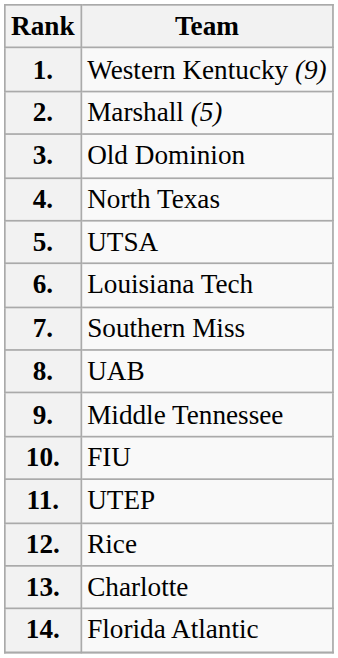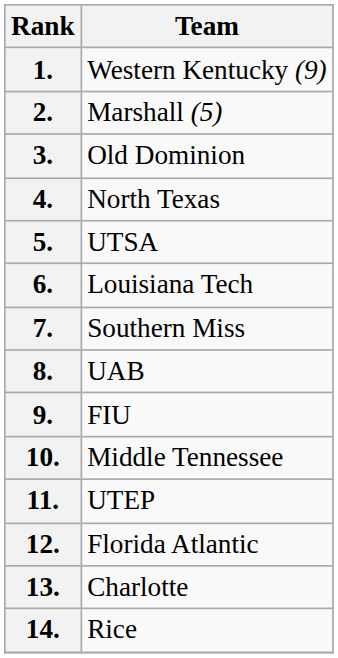 <table class="wikitable">
 <tr>
 <th>Rank</th>
 <th>Team</th>
 </tr>
 <tr>
 <th>1.</th>
 <td>Western Kentucky <em>(9)</em></td>
 </tr>
 <tr>
 <th>2.</th>
 <td>Marshall <em>(5)</em></td>
 </tr>
 <tr>
 <th>3.</th>
 <td>Old Dominion</td>
 </tr>
 <tr>
 <th>4.</th>
 <td>North Texas</td>
 </tr>
 <tr>
 <th>5.</th>
 <td>UTSA</td>
 </tr>
 <tr>
 <th>6.</th>
 <td>Louisiana Tech</td>
 </tr>
 <tr>
 <th>7.</th>
 <td>Southern Miss</td>
 </tr>
 <tr>
 <th>8.</th>
 <td>UAB</td>
 </tr>
 <tr>
 <th>9.</th>
-<td>Middle Tennessee</td>
+<td>FIU</td>
 </tr>
 <tr>
 <th>10.</th>
-<td>FIU</td>
+<td>Middle Tennessee</td>
 </tr>
 <tr>
 <th>11.</th>
 <td>UTEP</td>
 </tr>
 <tr>
 <th>12.</th>
-<td>Rice</td>
+<td>Florida Atlantic</td>
 </tr>
 <tr>
 <th>13.</th>
 <td>Charlotte</td>
 </tr>
 <tr>
 <th>14.</th>
-<td>Florida Atlantic</td>
+<td>Rice</td>
 </tr>
 <tr>
 </tr>
 </table>
